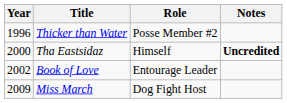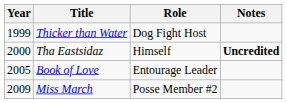 <table class="wikitable sortable">
 <tr>
 <th>Year</th>
 <th>Title</th>
 <th>Role</th>
 <th class="unsortable">Notes</th>
 </tr>
 <tr>
-<td>1996</td>
+<td>1999</td>
 <td><em><a href='#'>Thicker than Water</a></em></td>
-<td>Posse Member #2</td>
+<td>Dog Fight Host</td>
 <td></td>
 </tr>
 <tr>
 <td>2000</td>
 <td><em>Tha Eastsidaz</em></td>
 <td>Himself</td>
 <td><strong>Uncredited</strong></td>
 </tr>
 <tr>
-<td>2002</td>
+<td>2005</td>
 <td><em><a href='#'>Book of Love</a></em></td>
 <td>Entourage Leader</td>
 <td></td>
 </tr>
 <tr>
 <td>2009</td>
 <td><em><a href='#'>Miss March</a></em></td>
-<td>Dog Fight Host</td>
+<td>Posse Member #2</td>
 <td></td>
 </tr>
 </table>
